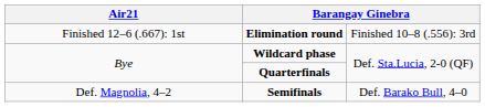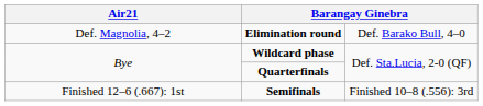 <table class=wikitable width=100%>
 <tr align=center>
 <th colspan=2 width=45%><a href='#'>Air21</a></th>
 <th colspan=2 width=45%><a href='#'>Barangay Ginebra</a></th>
 </tr>
 <tr align=center>
-<td>Finished 12–6 (.667): 1st</td>
+<td>Def. <a href='#'>Magnolia</a>, 4–2</td>
 <td colspan=2><strong>Elimination round</strong></td>
-<td>Finished 10–8 (.556): 3rd</td>
+<td>Def. <a href='#'>Barako Bull</a>, 4–0</td>
 </tr>
 <tr align=center>
 <td rowspan=2><em>Bye</em></td>
 <td colspan=2><strong>Wildcard phase</strong></td>
 <td rowspan=2>Def. <a href='#'>Sta.Lucia</a>, 2-0 (QF)</td>
 </tr>
 <tr align=center>
 <td colspan=2><strong>Quarterfinals</strong></td>
 </tr>
 <tr align=center>
-<td>Def. <a href='#'>Magnolia</a>, 4–2</td>
+<td>Finished 12–6 (.667): 1st</td>
 <td colspan=2><strong>Semifinals</strong></td>
-<td>Def. <a href='#'>Barako Bull</a>, 4–0</td>
+<td>Finished 10–8 (.556): 3rd</td>
 </tr>
 </table>
